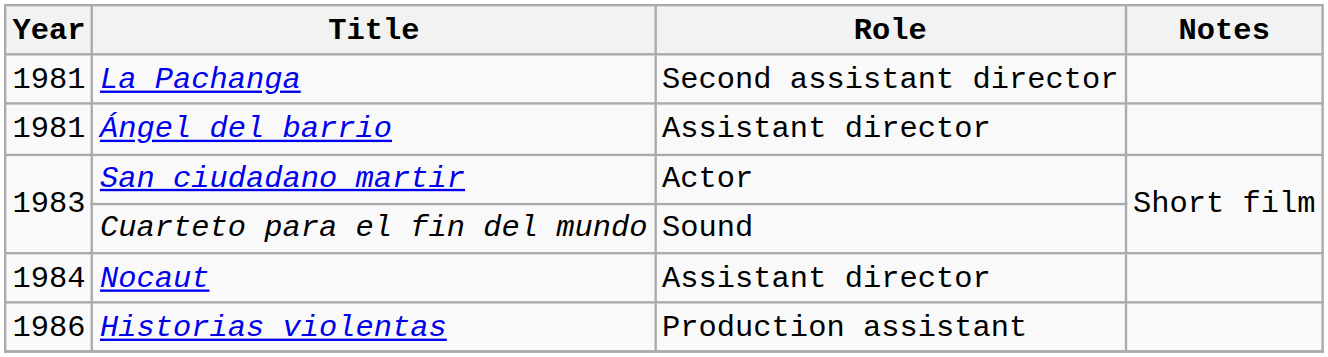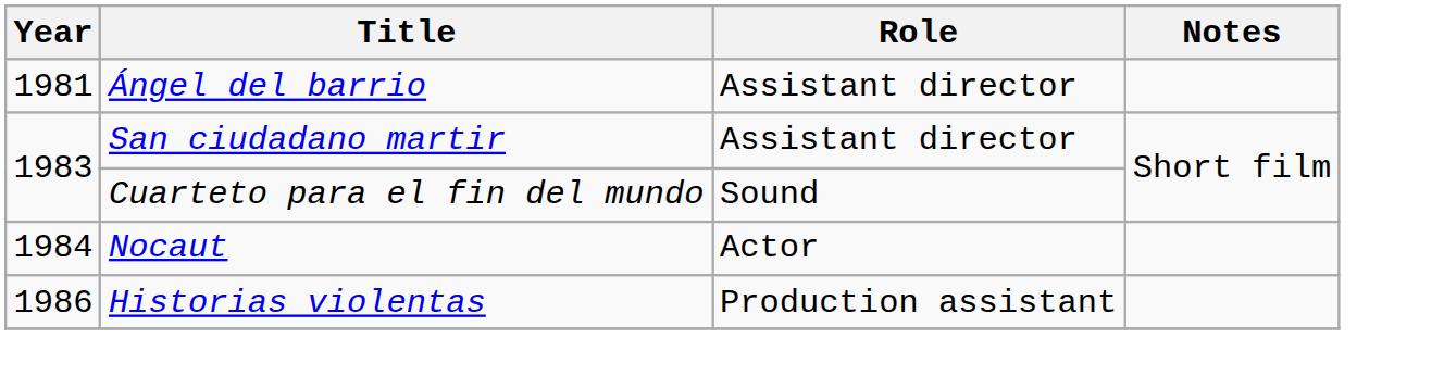 <table class="wikitable">
 <tr>
 <th>Year</th>
 <th>Title</th>
 <th>Role</th>
 <th>Notes</th>
-</tr>
-<tr>
-<td>1981</td>
-<td><em><a href='#'>La Pachanga</a></em></td>
-<td>Second assistant director</td>
-<td></td>
 </tr>
 <tr>
 <td>1981</td>
 <td><em><a href='#'>Ángel del barrio</a></em></td>
 <td>Assistant director</td>
 <td></td>
 </tr>
 <tr>
 <td rowspan=2>1983</td>
 <td><em><a href='#'>San ciudadano martir</a></em></td>
-<td>Actor</td>
+<td>Assistant director</td>
 <td rowspan=2>Short film</td>
 </tr>
 <tr>
 <td><em>Cuarteto para el fin del mundo</em></td>
 <td>Sound</td>
 </tr>
 <tr>
 <td>1984</td>
 <td><em><a href='#'>Nocaut</a></em></td>
-<td>Assistant director</td>
+<td>Actor</td>
 <td></td>
 </tr>
 <tr>
 <td>1986</td>
 <td><em><a href='#'>Historias violentas</a></em></td>
 <td>Production assistant</td>
 <td></td>
 </tr>
 <tr>
 </tr>
 </table>
